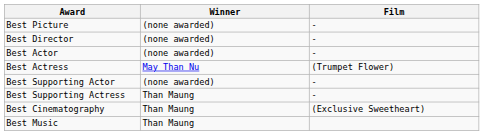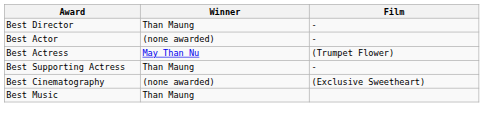 <table class="wikitable">
 <tr>
 <th width="200"><strong>Award</strong></th>
 <th width="250"><strong>Winner</strong></th>
 <th width="250"><strong>Film</strong></th>
 </tr>
 <tr>
-<td>Best Picture</td>
-<td>(none awarded)</td>
-<td>-</td>
-</tr>
-<tr>
 <td>Best Director</td>
-<td>(none awarded)</td>
+<td>Than Maung</td>
 <td>-</td>
 </tr>
 <tr>
 <td>Best Actor</td>
 <td>(none awarded)</td>
 <td>-</td>
 </tr>
 <tr>
 <td>Best Actress</td>
 <td><a href='#'>May Than Nu</a></td>
 <td> (Trumpet Flower)</td>
 </tr>
 <tr>
-<td>Best Supporting Actor</td>
-<td>(none awarded)</td>
-<td>-</td>
-</tr>
-<tr>
 <td>Best Supporting Actress</td>
 <td>Than Maung</td>
 <td>-</td>
 </tr>
 <tr>
 <td>Best Cinematography</td>
-<td>Than Maung</td>
+<td>(none awarded)</td>
 <td> (Exclusive Sweetheart)</td>
 </tr>
 <tr>
 <td>Best Music</td>
 <td>Than Maung</td>
 <td></td>
 </tr>
 </table>
